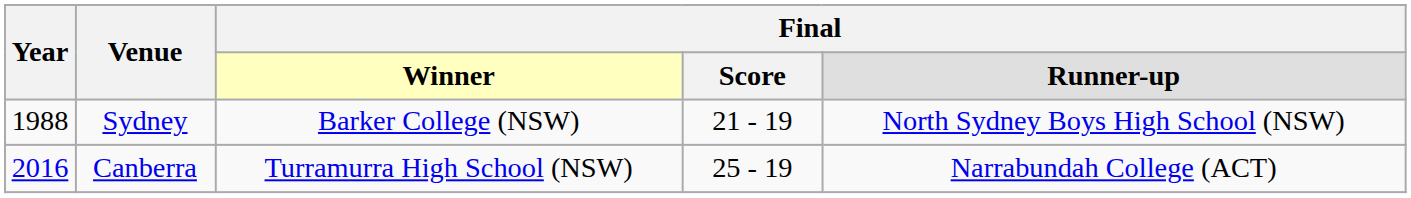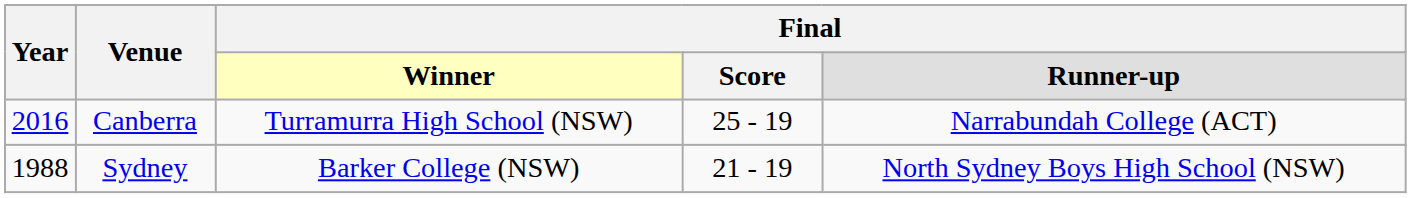 <table class="wikitable" style="font-size: 90%; text-align: center;">
 <tr>
 <th rowspan="2" style="width:5%;">Year</th>
 <th rowspan="2" style="width:10%;">Venue</th>
 <th colspan="3">Final</th>
 </tr>
 <tr>
 <td style="text-align:center;background:#ffffbf;"><strong>Winner</strong></td>
 <th style="width:10%;">Score</th>
 <td style="text-align:center; background:#dfdfdf;"><strong>Runner-up</strong></td>
 </tr>
 <tr>
+<td><a href='#'>2016</a></td>
+<td><a href='#'>Canberra</a></td>
+<td><a href='#'>Turramurra High School</a> (NSW)</td>
+<td>25 - 19</td>
+<td><a href='#'>Narrabundah College</a> (ACT)</td>
+</tr>
+<tr>
 <td>1988</td>
 <td><a href='#'>Sydney</a></td>
 <td><a href='#'>Barker College</a> (NSW)</td>
 <td>21 - 19</td>
 <td><a href='#'>North Sydney Boys High School</a> (NSW)</td>
 </tr>
-<tr>
-<td><a href='#'>2016</a></td>
-<td><a href='#'>Canberra</a></td>
-<td><a href='#'>Turramurra High School</a> (NSW)</td>
-<td>25 - 19</td>
-<td><a href='#'>Narrabundah College</a> (ACT)</td>
-</tr>
 </table>
